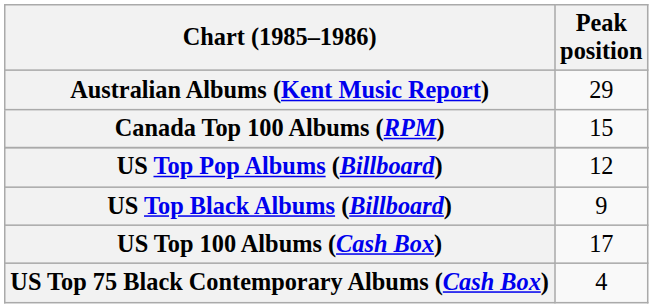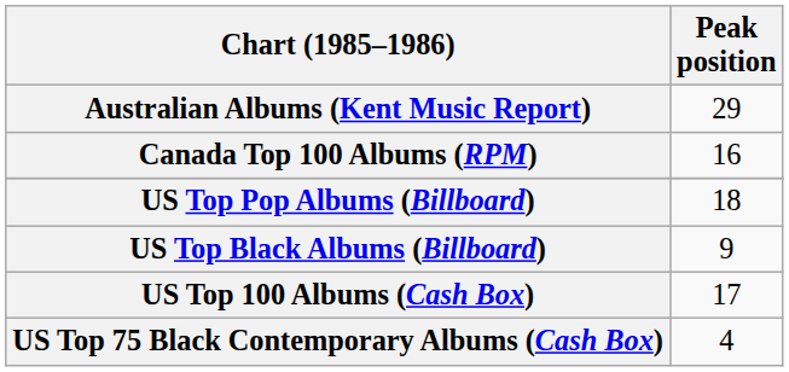 <table class="wikitable sortable plainrowheaders" style="text-align:center">
 <tr>
 <th scope="col">Chart (1985–1986)</th>
 <th scope="col">Peak<br>position</th>
 </tr>
 <tr>
 <th scope="row">Australian Albums (<a href='#'>Kent Music Report</a>)</th>
 <td>29</td>
 </tr>
 <tr>
 <th scope="row">Canada Top 100 Albums (<em><a href='#'>RPM</a></em>)</th>
-<td>15</td>
+<td>16</td>
 </tr>
 <tr>
 </tr>
 <tr>
 </tr>
 <tr>
 <th scope="row">US <a href='#'>Top Pop Albums</a> (<em><a href='#'>Billboard</a></em>)</th>
-<td>12</td>
+<td>18</td>
 </tr>
 <tr>
 <th scope="row">US <a href='#'>Top Black Albums</a> (<em><a href='#'>Billboard</a></em>)</th>
 <td>9</td>
 </tr>
 <tr>
 <th scope="row">US Top 100 Albums (<em><a href='#'>Cash Box</a></em>)</th>
 <td>17</td>
 </tr>
 <tr>
 <th scope="row">US Top 75 Black Contemporary Albums (<em><a href='#'>Cash Box</a></em>)</th>
 <td>4</td>
 </tr>
 </table>
